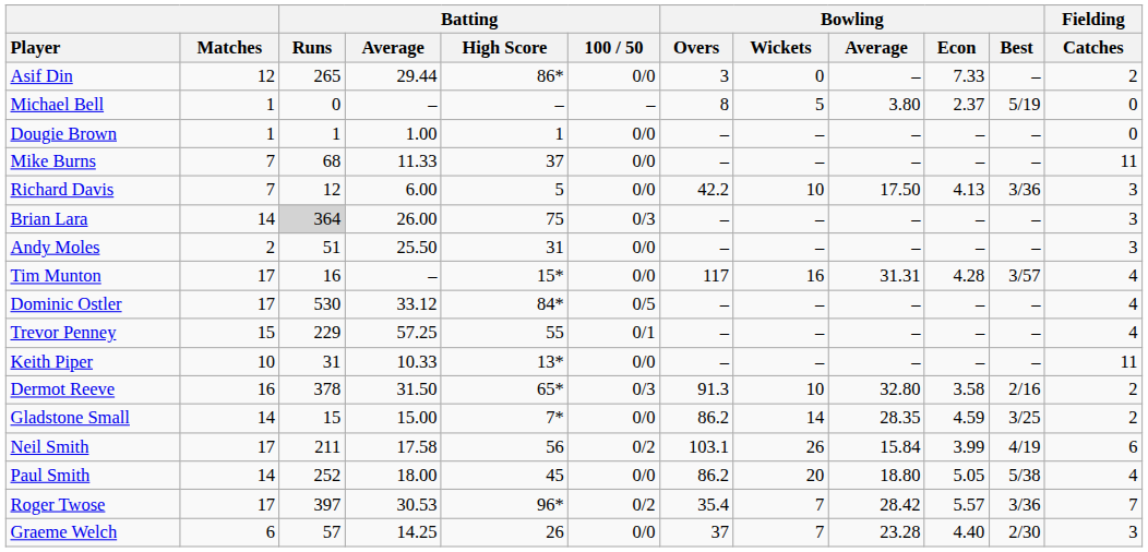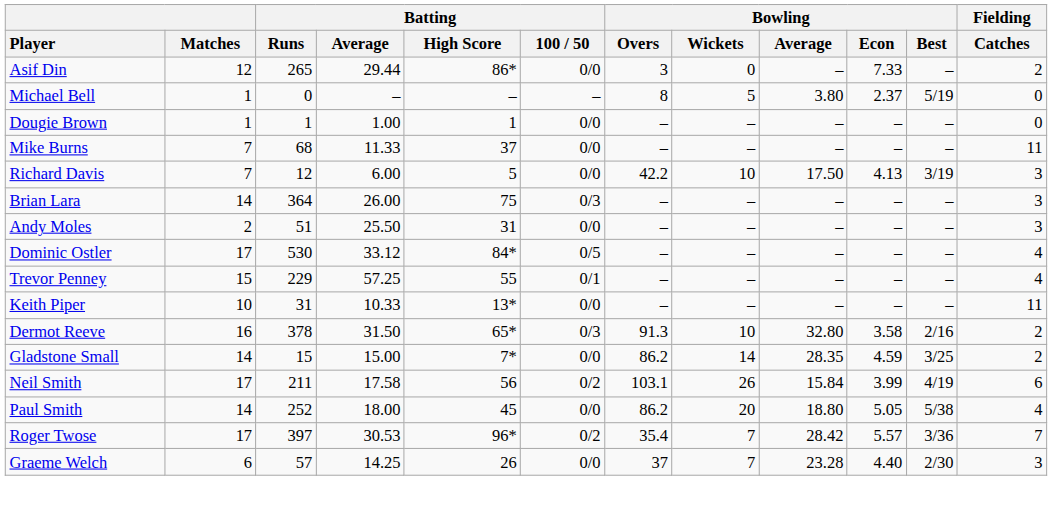 <table class="wikitable"  style="margin:1em auto 1em auto; width:80%;">
 <tr>
 <th colspan=2></th>
 <th colspan=4>Batting</th>
 <th colspan=5>Bowling</th>
 <th>Fielding</th>
 </tr>
 <tr>
 <th style="text-align:left;">Player</th>
 <th>Matches</th>
 <th>Runs</th>
 <th>Average</th>
 <th>High Score</th>
 <th>100 / 50</th>
 <th>Overs</th>
 <th>Wickets</th>
 <th>Average</th>
 <th>Econ</th>
 <th>Best</th>
 <th>Catches</th>
 </tr>
 <tr style="text-align:right;">
 <td style="text-align:left;"><a href='#'>Asif Din</a></td>
 <td>12</td>
 <td>265</td>
 <td>29.44</td>
 <td>86*</td>
 <td>0/0</td>
 <td>3</td>
 <td>0</td>
 <td>–</td>
 <td>7.33</td>
 <td>–</td>
 <td>2</td>
 </tr>
 <tr style="text-align:right;">
 <td style="text-align:left;"><a href='#'>Michael Bell</a></td>
 <td>1</td>
 <td>0</td>
 <td>–</td>
 <td>–</td>
 <td>–</td>
 <td>8</td>
 <td>5</td>
 <td>3.80</td>
 <td>2.37</td>
 <td>5/19</td>
 <td>0</td>
 </tr>
 <tr style="text-align:right;">
 <td style="text-align:left;"><a href='#'>Dougie Brown</a></td>
 <td>1</td>
 <td>1</td>
 <td>1.00</td>
 <td>1</td>
 <td>0/0</td>
 <td>–</td>
 <td>–</td>
 <td>–</td>
 <td>–</td>
 <td>–</td>
 <td>0</td>
 </tr>
 <tr style="text-align:right;">
 <td style="text-align:left;"><a href='#'>Mike Burns</a></td>
 <td>7</td>
 <td>68</td>
 <td>11.33</td>
 <td>37</td>
 <td>0/0</td>
 <td>–</td>
 <td>–</td>
 <td>–</td>
 <td>–</td>
 <td>–</td>
 <td>11</td>
 </tr>
 <tr style="text-align:right;">
 <td style="text-align:left;"><a href='#'>Richard Davis</a></td>
 <td>7</td>
 <td>12</td>
 <td>6.00</td>
 <td>5</td>
 <td>0/0</td>
 <td>42.2</td>
 <td>10</td>
 <td>17.50</td>
 <td>4.13</td>
-<td>3/36</td>
+<td>3/19</td>
 <td>3</td>
 </tr>
 <tr style="text-align:right;">
 <td style="text-align:left;"><a href='#'>Brian Lara</a></td>
 <td>14</td>
-<td style="background: lightgrey;">364</td>
+<td>364</td>
 <td>26.00</td>
 <td>75</td>
 <td>0/3</td>
 <td>–</td>
 <td>–</td>
 <td>–</td>
 <td>–</td>
 <td>–</td>
 <td>3</td>
 </tr>
 <tr style="text-align:right;">
 <td style="text-align:left;"><a href='#'>Andy Moles</a></td>
 <td>2</td>
 <td>51</td>
 <td>25.50</td>
 <td>31</td>
 <td>0/0</td>
 <td>–</td>
 <td>–</td>
 <td>–</td>
 <td>–</td>
 <td>–</td>
 <td>3</td>
-</tr>
-<tr style="text-align:right;">
-<td style="text-align:left;"><a href='#'>Tim Munton</a></td>
-<td>17</td>
-<td>16</td>
-<td>–</td>
-<td>15*</td>
-<td>0/0</td>
-<td>117</td>
-<td>16</td>
-<td>31.31</td>
-<td>4.28</td>
-<td>3/57</td>
-<td>4</td>
 </tr>
 <tr style="text-align:right;">
 <td style="text-align:left;"><a href='#'>Dominic Ostler</a></td>
 <td>17</td>
 <td>530</td>
 <td>33.12</td>
 <td>84*</td>
 <td>0/5</td>
 <td>–</td>
 <td>–</td>
 <td>–</td>
 <td>–</td>
 <td>–</td>
 <td>4</td>
 </tr>
 <tr style="text-align:right;">
 <td style="text-align:left;"><a href='#'>Trevor Penney</a></td>
 <td>15</td>
 <td>229</td>
 <td>57.25</td>
 <td>55</td>
 <td>0/1</td>
 <td>–</td>
 <td>–</td>
 <td>–</td>
 <td>–</td>
 <td>–</td>
 <td>4</td>
 </tr>
 <tr style="text-align:right;">
 <td style="text-align:left;"><a href='#'>Keith Piper</a></td>
 <td>10</td>
 <td>31</td>
 <td>10.33</td>
 <td>13*</td>
 <td>0/0</td>
 <td>–</td>
 <td>–</td>
 <td>–</td>
 <td>–</td>
 <td>–</td>
 <td>11</td>
 </tr>
 <tr style="text-align:right;">
 <td style="text-align:left;"><a href='#'>Dermot Reeve</a></td>
 <td>16</td>
 <td>378</td>
 <td>31.50</td>
 <td>65*</td>
 <td>0/3</td>
 <td>91.3</td>
 <td>10</td>
 <td>32.80</td>
 <td>3.58</td>
 <td>2/16</td>
 <td>2</td>
 </tr>
 <tr style="text-align:right;">
 <td style="text-align:left;"><a href='#'>Gladstone Small</a></td>
 <td>14</td>
 <td>15</td>
 <td>15.00</td>
 <td>7*</td>
 <td>0/0</td>
 <td>86.2</td>
 <td>14</td>
 <td>28.35</td>
 <td>4.59</td>
 <td>3/25</td>
 <td>2</td>
 </tr>
 <tr style="text-align:right;">
 <td style="text-align:left;"><a href='#'>Neil Smith</a></td>
 <td>17</td>
 <td>211</td>
 <td>17.58</td>
 <td>56</td>
 <td>0/2</td>
 <td>103.1</td>
 <td>26</td>
 <td>15.84</td>
 <td>3.99</td>
 <td>4/19</td>
 <td>6</td>
 </tr>
 <tr style="text-align:right;">
 <td style="text-align:left;"><a href='#'>Paul Smith</a></td>
 <td>14</td>
 <td>252</td>
 <td>18.00</td>
 <td>45</td>
 <td>0/0</td>
 <td>86.2</td>
 <td>20</td>
 <td>18.80</td>
 <td>5.05</td>
 <td>5/38</td>
 <td>4</td>
 </tr>
 <tr style="text-align:right;">
 <td style="text-align:left;"><a href='#'>Roger Twose</a></td>
 <td>17</td>
 <td>397</td>
 <td>30.53</td>
 <td>96*</td>
 <td>0/2</td>
 <td>35.4</td>
 <td>7</td>
 <td>28.42</td>
 <td>5.57</td>
 <td>3/36</td>
 <td>7</td>
 </tr>
 <tr style="text-align:right;">
 <td style="text-align:left;"><a href='#'>Graeme Welch</a></td>
 <td>6</td>
 <td>57</td>
 <td>14.25</td>
 <td>26</td>
 <td>0/0</td>
 <td>37</td>
 <td>7</td>
 <td>23.28</td>
 <td>4.40</td>
 <td>2/30</td>
 <td>3</td>
 </tr>
 </table>
